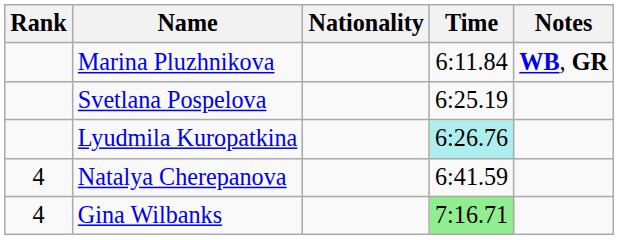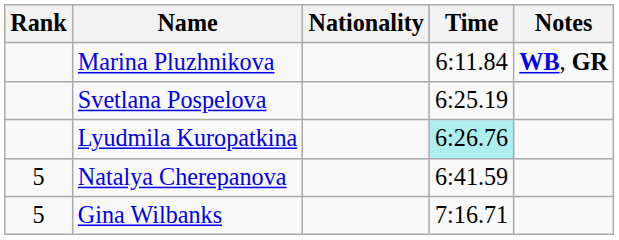 <table class="wikitable sortable" style="text-align:center">
 <tr>
 <th>Rank</th>
 <th>Name</th>
 <th>Nationality</th>
 <th>Time</th>
 <th>Notes</th>
 </tr>
 <tr>
 <td></td>
 <td align=left><a href='#'>Marina Pluzhnikova</a></td>
 <td align=left></td>
 <td>6:11.84</td>
 <td><strong><a href='#'>WB</a></strong>, <strong>GR</strong></td>
 </tr>
 <tr>
 <td></td>
 <td align=left><a href='#'>Svetlana Pospelova</a></td>
 <td align=left></td>
 <td>6:25.19</td>
 <td></td>
 </tr>
 <tr>
 <td></td>
 <td align=left><a href='#'>Lyudmila Kuropatkina</a></td>
 <td align=left></td>
 <td style="background: paleturquoise;">6:26.76</td>
 <td></td>
 </tr>
 <tr>
-<td>4</td>
+<td>5</td>
 <td align=left><a href='#'>Natalya Cherepanova</a></td>
 <td align=left></td>
 <td>6:41.59</td>
 <td></td>
 </tr>
 <tr>
-<td>4</td>
+<td>5</td>
 <td align=left><a href='#'>Gina Wilbanks</a></td>
 <td align=left></td>
-<td style="background: lightgreen;">7:16.71</td>
+<td>7:16.71</td>
 <td></td>
 </tr>
 </table>
